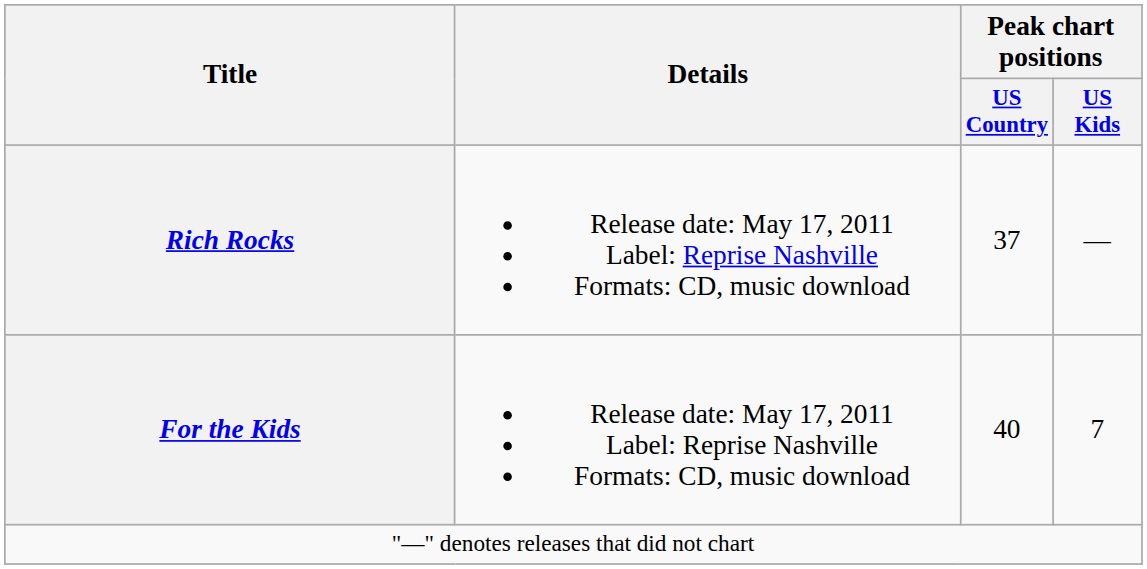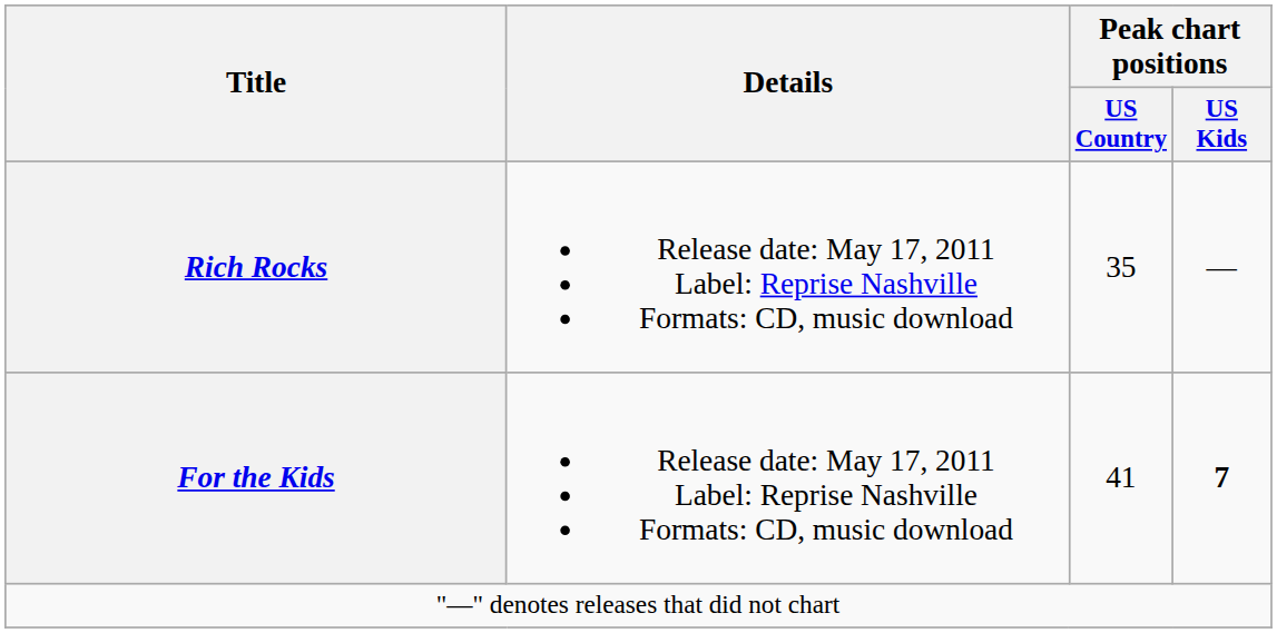 <table class="wikitable plainrowheaders" style="text-align:center;">
 <tr>
 <th rowspan="2" style="width:16em;">Title</th>
 <th rowspan="2" style="width:18em;">Details</th>
 <th colspan="2">Peak chart<br>positions</th>
 </tr>
 <tr style="font-size:smaller;">
 <th style="width:45px;"><a href='#'>US Country</a><br></th>
 <th style="width:45px;"><a href='#'>US<br>Kids</a><br></th>
 </tr>
 <tr>
 <th scope="row"><em><a href='#'>Rich Rocks</a></em></th>
 <td><br><ul><li>Release date: May 17, 2011</li><li>Label: <a href='#'>Reprise Nashville</a></li><li>Formats: CD, music download</li></ul></td>
-<td>37</td>
+<td>35</td>
 <td>—</td>
 </tr>
 <tr>
 <th scope="row"><em><a href='#'>For the Kids</a></em></th>
 <td><br><ul><li>Release date: May 17, 2011</li><li>Label: Reprise Nashville</li><li>Formats: CD, music download</li></ul></td>
-<td>40</td>
-<td>7</td>
+<td>41</td>
+<td><strong>7</strong></td>
 </tr>
 <tr>
 <td colspan="10" style="font-size:85%">"—" denotes releases that did not chart</td>
 </tr>
 </table>
